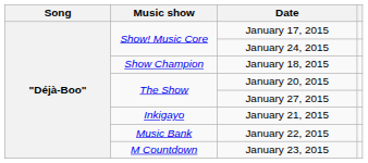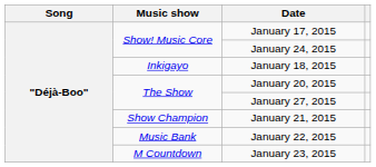 <table class="wikitable plainrowheaders" style="text-align:center;">
 <tr>
 <th scope="col" style="width:150px;">Song</th>
 <th scope="col" style="width:150px;">Music show</th>
 <th scope="col" style="width:200px;">Date</th>
 <th scope="col"></th>
 </tr>
 <tr>
 <th scope="row" style="text-align:center" rowspan="8">"Déjà-Boo"</th>
 <td rowspan="2"><em><a href='#'>Show! Music Core</a></em></td>
 <td>January 17, 2015</td>
 <td></td>
 </tr>
 <tr>
 <td>January 24, 2015</td>
 <td></td>
 </tr>
 <tr>
-<td><em><a href='#'>Show Champion</a></em></td>
+<td><em><a href='#'>Inkigayo</a></em></td>
 <td>January 18, 2015</td>
 <td></td>
 </tr>
 <tr>
 <td rowspan="2"><em><a href='#'>The Show</a></em></td>
 <td>January 20, 2015</td>
 <td></td>
 </tr>
 <tr>
 <td>January 27, 2015</td>
 <td></td>
 </tr>
 <tr>
-<td><em><a href='#'>Inkigayo</a></em></td>
+<td><em><a href='#'>Show Champion</a></em></td>
 <td>January 21, 2015</td>
 <td></td>
 </tr>
 <tr>
 <td><em><a href='#'>Music Bank</a></em></td>
 <td>January 22, 2015</td>
 <td></td>
 </tr>
 <tr>
 <td><em><a href='#'>M Countdown</a></em></td>
 <td>January 23, 2015</td>
 <td></td>
 </tr>
 </table>
